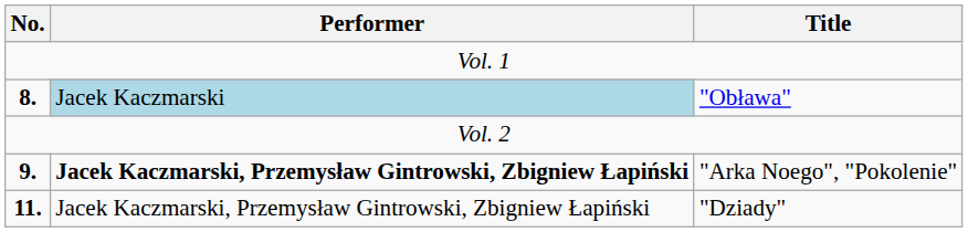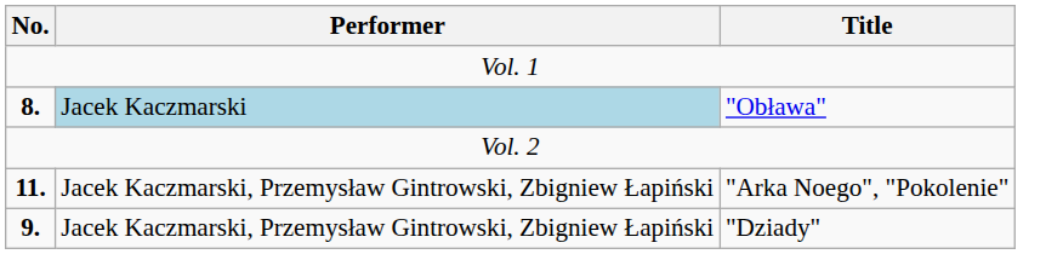 <table class="wikitable">
 <tr>
 <th>No.</th>
 <th>Performer</th>
 <th>Title</th>
 </tr>
 <tr>
 <td colspan="3" style="text-align:center"><em>Vol. 1</em></td>
 </tr>
 <tr>
 <td style="text-align:center"><strong>8.</strong></td>
 <td style="background: lightblue;">Jacek Kaczmarski</td>
 <td><a href='#'>"Obława"</a></td>
 </tr>
 <tr>
 <td colspan="3" style="text-align:center"><em>Vol. 2</em></td>
 </tr>
 <tr>
-<td style="text-align:center"><strong>9.</strong></td>
-<td><strong>Jacek Kaczmarski, Przemysław Gintrowski, Zbigniew Łapiński</strong></td>
+<td style="text-align:center"><strong>11.</strong></td>
+<td>Jacek Kaczmarski, Przemysław Gintrowski, Zbigniew Łapiński</td>
 <td>"Arka Noego", "Pokolenie"</td>
 </tr>
 <tr>
-<td style="text-align:center"><strong>11.</strong></td>
+<td style="text-align:center"><strong>9.</strong></td>
 <td>Jacek Kaczmarski, Przemysław Gintrowski, Zbigniew Łapiński</td>
 <td>"Dziady"</td>
 </tr>
 </table>
